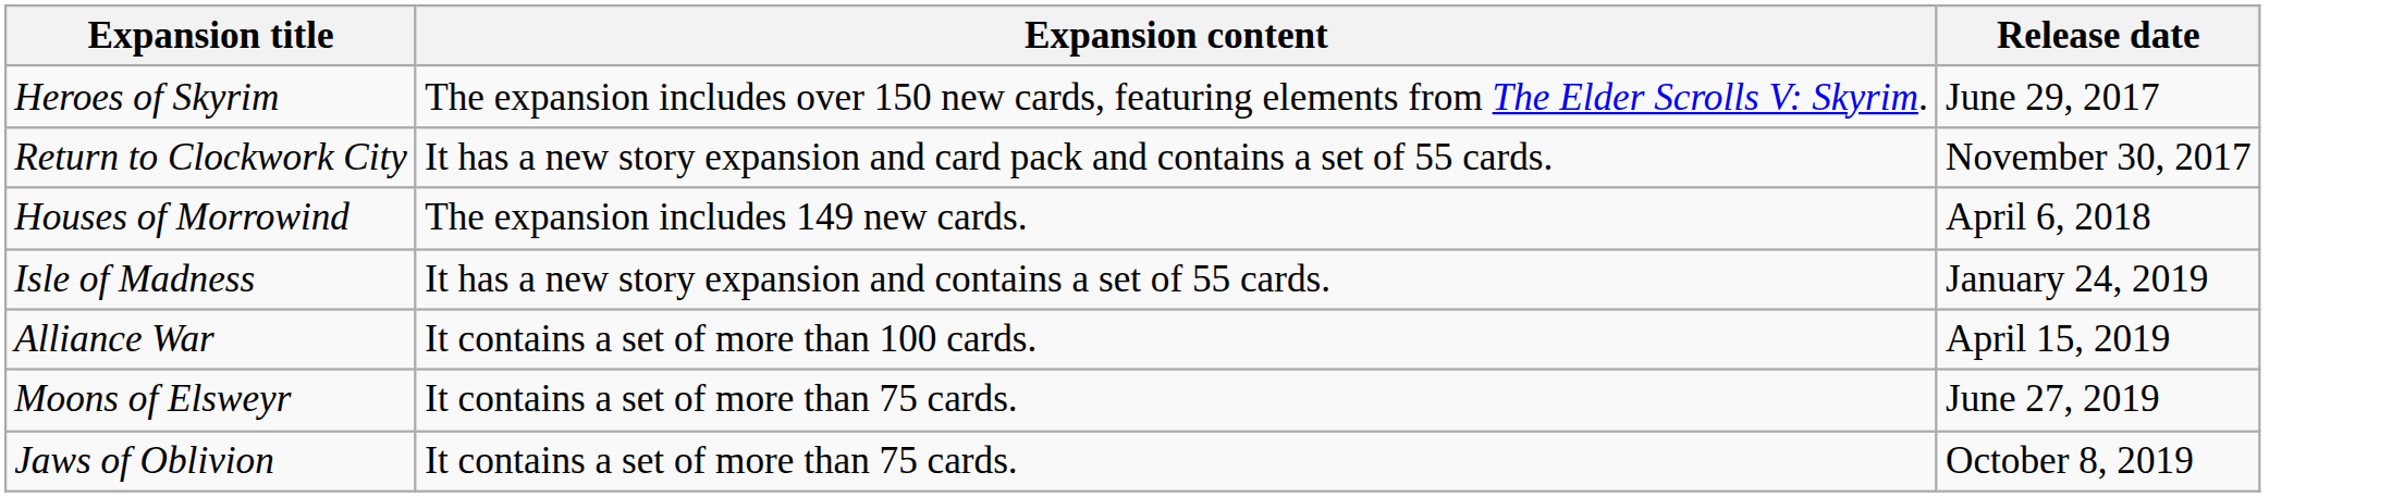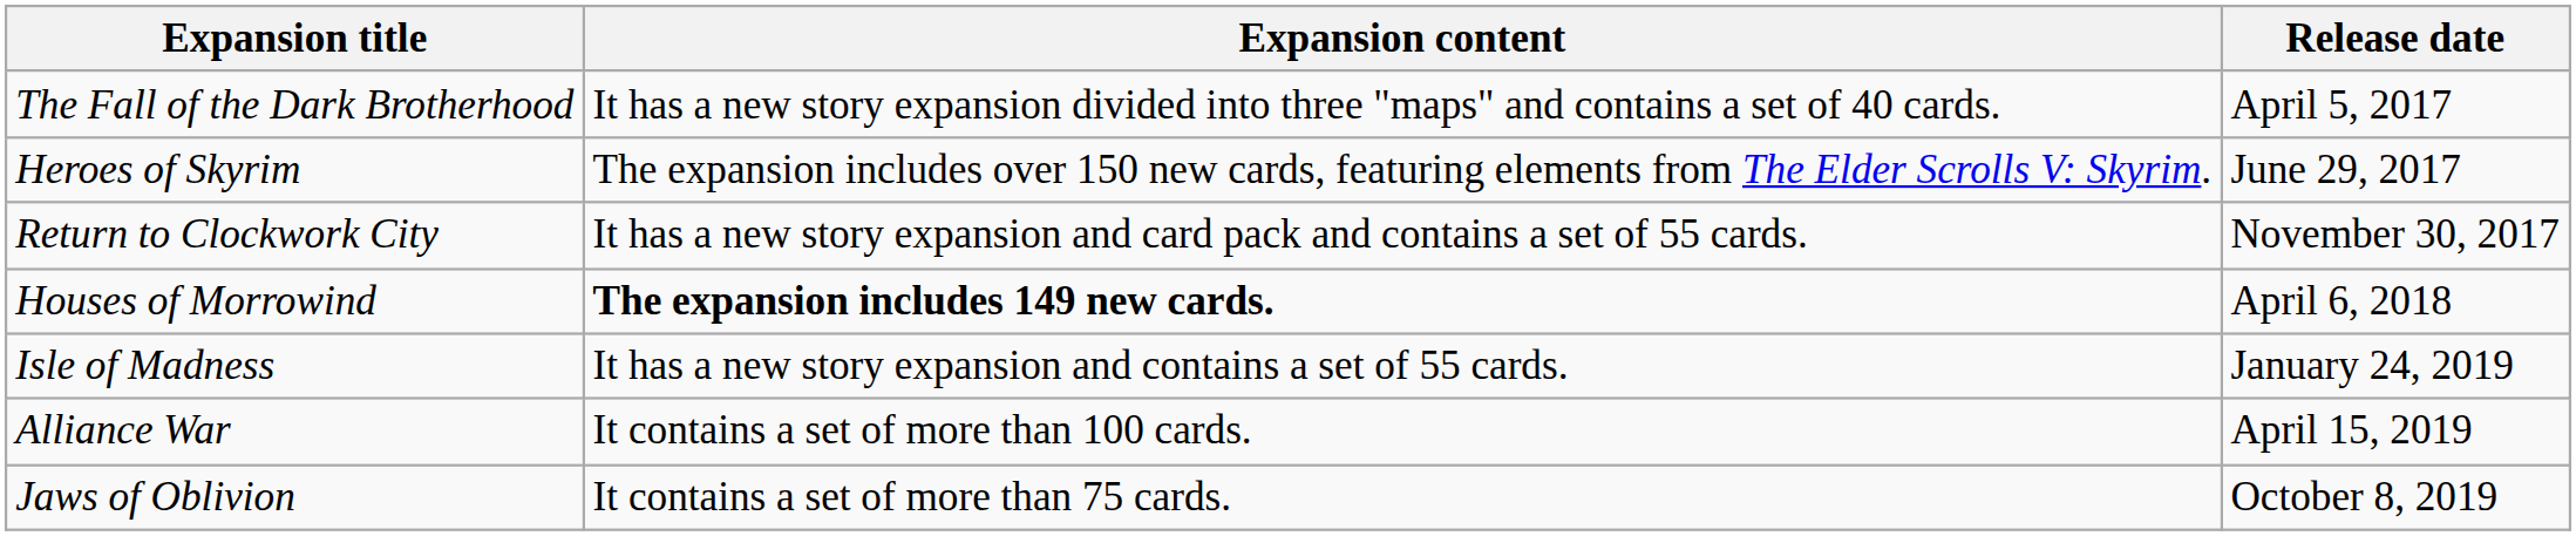 <table class="wikitable">
 <tr>
 <th>Expansion title</th>
 <th>Expansion content</th>
 <th>Release date</th>
+</tr>
+<tr>
+<td><em>The Fall of the Dark Brotherhood</em></td>
+<td>It has a new story expansion divided into three "maps" and contains a set of 40 cards.</td>
+<td>April 5, 2017</td>
 </tr>
 <tr>
 <td><em>Heroes of Skyrim</em></td>
 <td>The expansion includes over 150 new cards, featuring elements from <em><a href='#'>The Elder Scrolls V: Skyrim</a></em>.</td>
 <td>June 29, 2017</td>
 </tr>
 <tr>
 <td><em>Return to Clockwork City</em></td>
 <td>It has a new story expansion and card pack and contains a set of 55 cards.</td>
 <td>November 30, 2017</td>
 </tr>
 <tr>
 <td><em>Houses of Morrowind</em></td>
-<td>The expansion includes 149 new cards.</td>
+<td><strong>The expansion includes 149 new cards.</strong></td>
 <td>April 6, 2018</td>
 </tr>
 <tr>
 <td><em>Isle of Madness</em></td>
 <td>It has a new story expansion and contains a set of 55 cards.</td>
 <td>January 24, 2019</td>
 </tr>
 <tr>
 <td><em>Alliance War</em></td>
 <td>It contains a set of more than 100 cards.</td>
 <td>April 15, 2019</td>
 </tr>
 <tr>
-<td><em>Moons of Elsweyr</em></td>
-<td>It contains a set of more than 75 cards.</td>
-<td>June 27, 2019</td>
-</tr>
-<tr>
 <td><em>Jaws of Oblivion</em></td>
 <td>It contains a set of more than 75 cards.</td>
 <td>October 8, 2019</td>
 </tr>
 </table>
